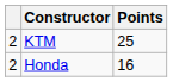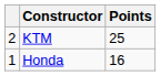 <table class="wikitable" style="font-size: 95%;">
 <tr>
 <th></th>
 <th>Constructor</th>
 <th>Points</th>
 </tr>
 <tr>
 <td align=center>2</td>
 <td> <a href='#'>KTM</a></td>
 <td align=left>25</td>
 </tr>
 <tr>
-<td align=center>2</td>
+<td align=center>1</td>
 <td> <a href='#'>Honda</a></td>
 <td align=left>16</td>
 </tr>
 </table>
